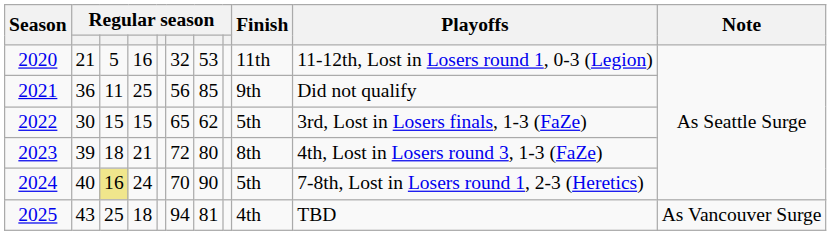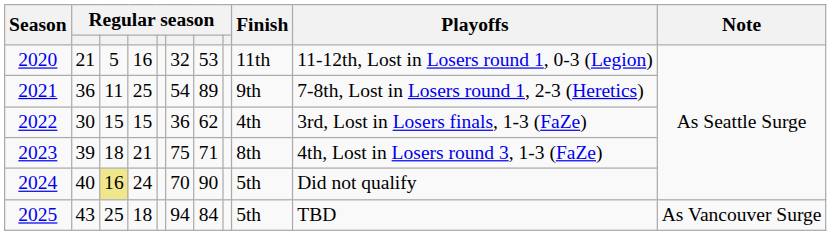 <table class="wikitable" style="text-align:center;">
 <tr>
 <th rowspan="2">Season</th>
 <th colspan="7">Regular season</th>
 <th rowspan="2">Finish</th>
 <th rowspan="2">Playoffs</th>
 <th rowspan="2">Note</th>
 </tr>
 <tr>
 <th></th>
 <th></th>
 <th></th>
 <th></th>
 <th></th>
 <th></th>
 <th></th>
 </tr>
 <tr>
 <td><a href='#'>2020</a></td>
 <td>21</td>
 <td>5</td>
 <td>16</td>
 <td></td>
 <td>32</td>
 <td>53</td>
 <td></td>
 <td align=left>11th</td>
 <td align=left>11-12th, Lost in <a href='#'>Losers round 1</a>, 0-3 (<a href='#'>Legion</a>)</td>
 <td rowspan="5">As Seattle Surge</td>
 </tr>
 <tr>
 <td><a href='#'>2021</a></td>
 <td>36</td>
 <td>11</td>
 <td>25</td>
 <td></td>
-<td>56</td>
-<td>85</td>
+<td>54</td>
+<td>89</td>
 <td></td>
 <td align=left>9th</td>
-<td align=left>Did not qualify</td>
+<td align=left>7-8th, Lost in <a href='#'>Losers round 1</a>, 2-3 (<a href='#'>Heretics</a>)</td>
 </tr>
 <tr>
 <td><a href='#'>2022</a></td>
 <td>30</td>
 <td>15</td>
 <td>15</td>
 <td></td>
-<td>65</td>
+<td>36</td>
 <td>62</td>
 <td></td>
-<td align=left>5th</td>
+<td align=left>4th</td>
 <td align=left>3rd, Lost in <a href='#'>Losers finals</a>, 1-3 (<a href='#'>FaZe</a>)</td>
 </tr>
 <tr>
 <td><a href='#'>2023</a></td>
 <td>39</td>
 <td>18</td>
 <td>21</td>
 <td></td>
-<td>72</td>
-<td>80</td>
+<td>75</td>
+<td>71</td>
 <td></td>
 <td align=left>8th</td>
 <td align=left>4th, Lost in <a href='#'>Losers round 3</a>, 1-3 (<a href='#'>FaZe</a>)</td>
 </tr>
 <tr>
 <td><a href='#'>2024</a></td>
 <td>40</td>
 <td style="background: khaki;">16</td>
 <td>24</td>
 <td></td>
 <td>70</td>
 <td>90</td>
 <td></td>
 <td align=left>5th</td>
-<td align=left>7-8th, Lost in <a href='#'>Losers round 1</a>, 2-3 (<a href='#'>Heretics</a>)</td>
+<td align=left>Did not qualify</td>
 </tr>
 <tr>
 <td><a href='#'>2025</a></td>
 <td>43</td>
 <td>25</td>
 <td>18</td>
 <td></td>
 <td>94</td>
-<td>81</td>
+<td>84</td>
 <td></td>
-<td align=left>4th</td>
+<td align=left>5th</td>
 <td align=left>TBD</td>
 <td rowspan="1">As Vancouver Surge</td>
 </tr>
 </table>
